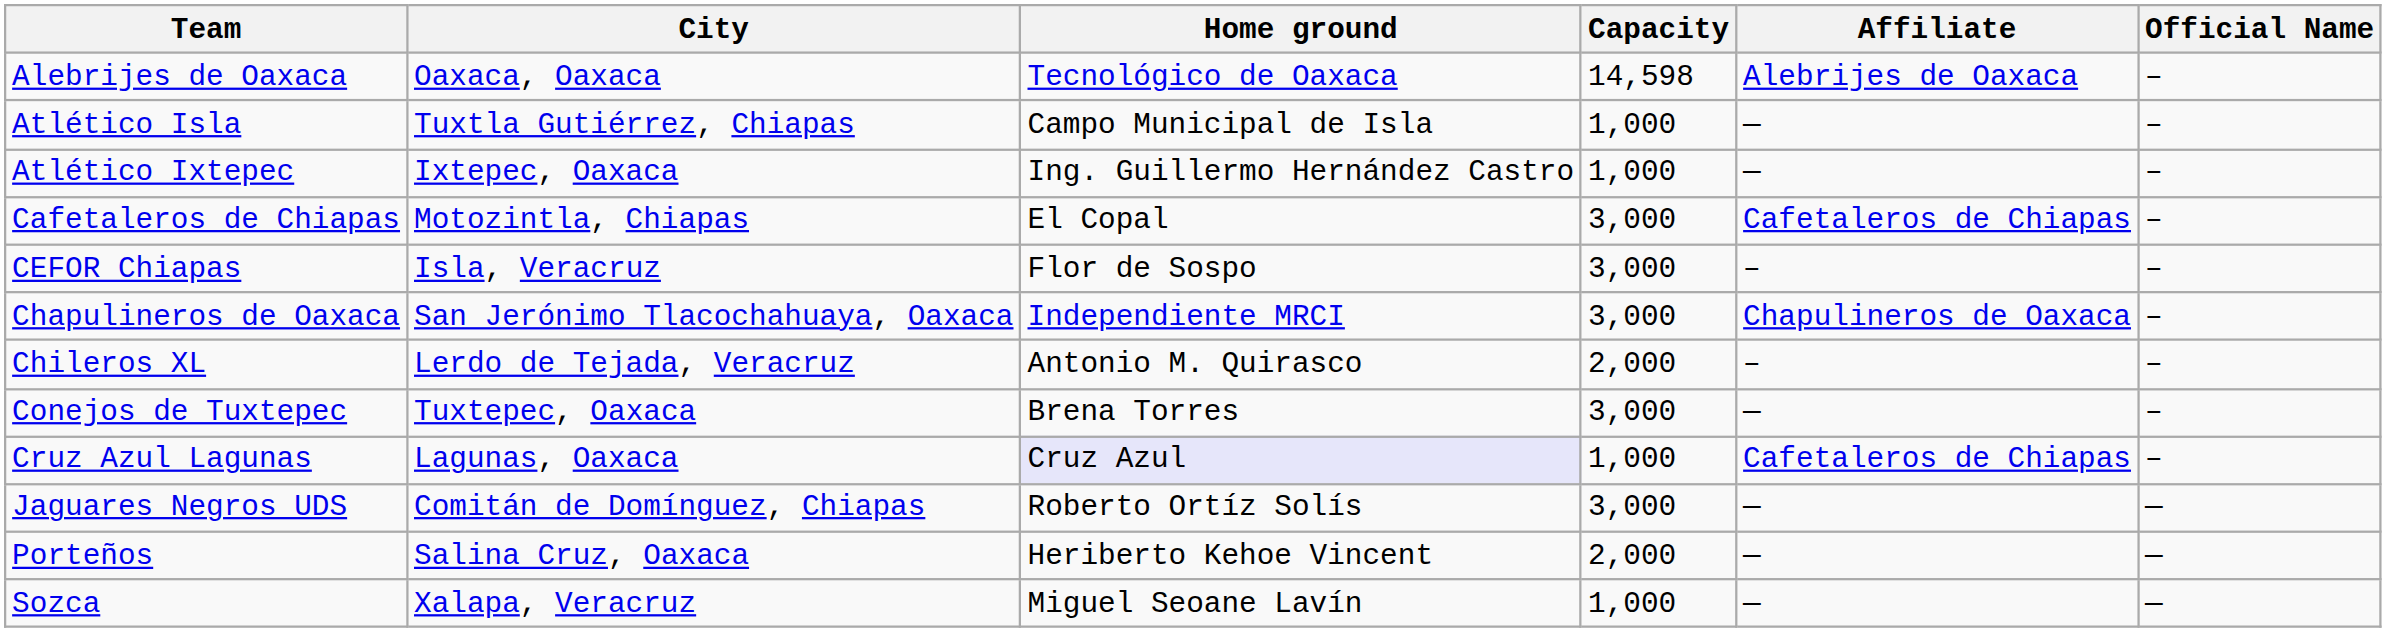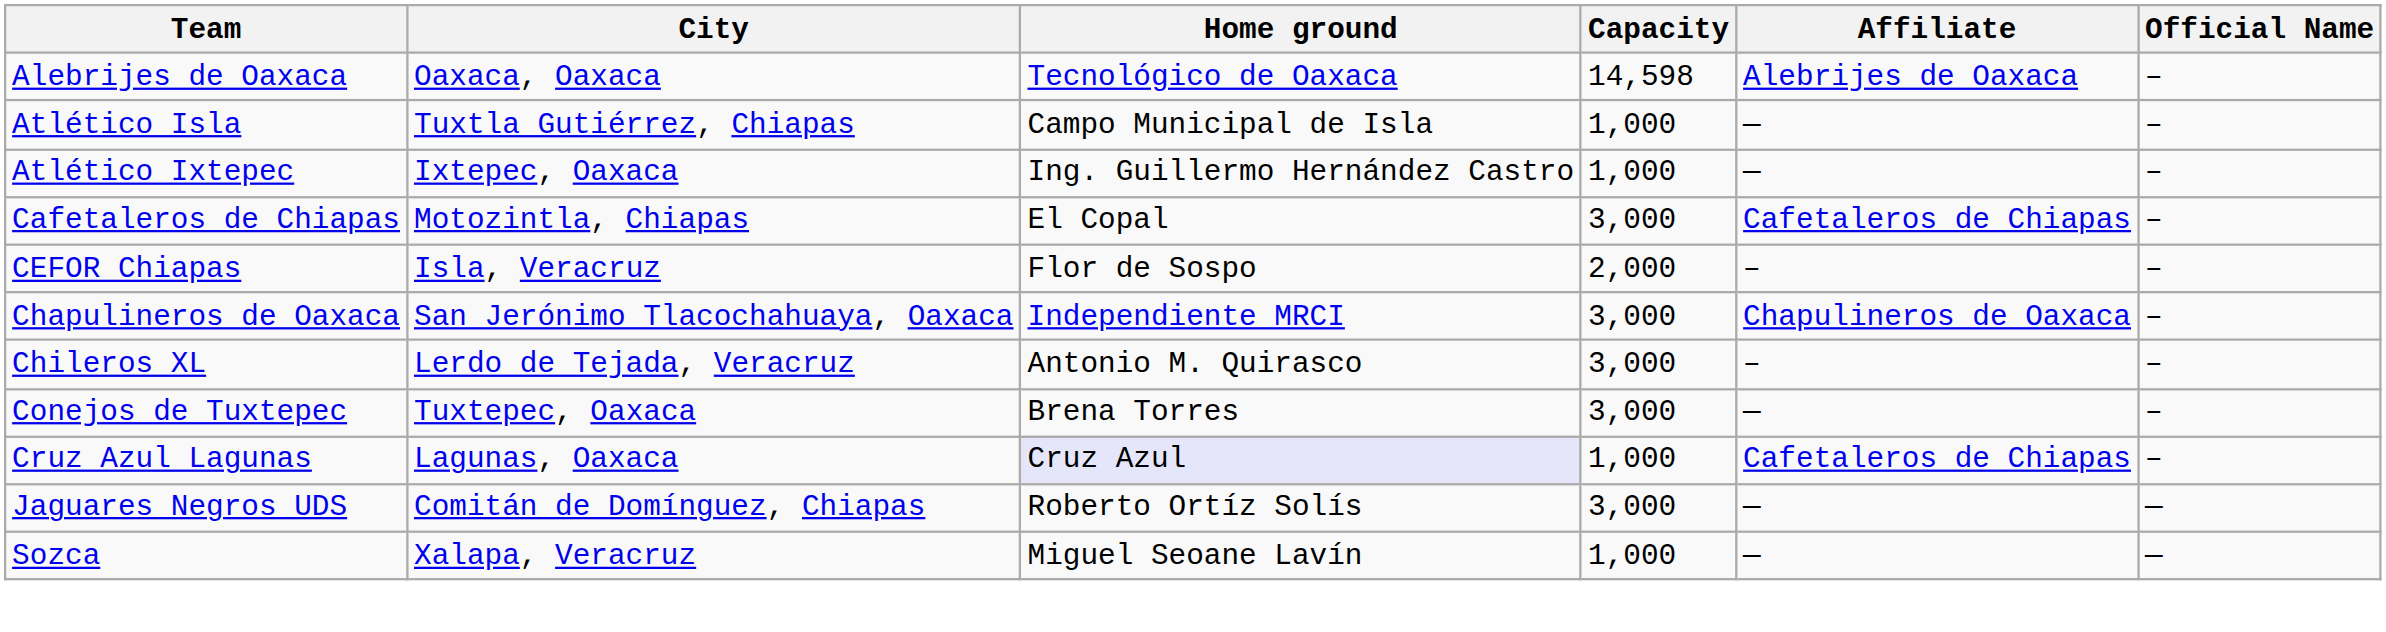 <table class="wikitable sortable">
 <tr>
 <th>Team</th>
 <th>City</th>
 <th>Home ground</th>
 <th>Capacity</th>
 <th>Affiliate</th>
 <th>Official Name</th>
 </tr>
 <tr>
 <td><a href='#'>Alebrijes de Oaxaca</a></td>
 <td><a href='#'>Oaxaca</a>, <a href='#'>Oaxaca</a></td>
 <td><a href='#'>Tecnológico de Oaxaca</a></td>
 <td>14,598</td>
 <td><a href='#'>Alebrijes de Oaxaca</a></td>
 <td>–</td>
 </tr>
 <tr>
 <td><a href='#'>Atlético Isla</a></td>
 <td><a href='#'>Tuxtla Gutiérrez</a>, <a href='#'>Chiapas</a></td>
 <td>Campo Municipal de Isla</td>
 <td>1,000</td>
 <td>—</td>
 <td>–</td>
 </tr>
 <tr>
 <td><a href='#'>Atlético Ixtepec</a></td>
 <td><a href='#'>Ixtepec</a>, <a href='#'>Oaxaca</a></td>
 <td>Ing. Guillermo Hernández Castro</td>
 <td>1,000</td>
 <td>—</td>
 <td>–</td>
 </tr>
 <tr>
 <td><a href='#'>Cafetaleros de Chiapas</a></td>
 <td><a href='#'>Motozintla</a>, <a href='#'>Chiapas</a></td>
 <td>El Copal</td>
 <td>3,000</td>
 <td><a href='#'>Cafetaleros de Chiapas</a></td>
 <td>–</td>
 </tr>
 <tr>
 <td><a href='#'>CEFOR Chiapas</a></td>
 <td><a href='#'>Isla</a>, <a href='#'>Veracruz</a></td>
 <td>Flor de Sospo</td>
-<td>3,000</td>
+<td>2,000</td>
 <td>–</td>
 <td>–</td>
 </tr>
 <tr>
 <td><a href='#'>Chapulineros de Oaxaca</a></td>
 <td><a href='#'>San Jerónimo Tlacochahuaya</a>, <a href='#'>Oaxaca</a></td>
 <td><a href='#'>Independiente MRCI</a></td>
 <td>3,000</td>
 <td><a href='#'>Chapulineros de Oaxaca</a></td>
 <td>–</td>
 </tr>
 <tr>
 <td><a href='#'>Chileros XL</a></td>
 <td><a href='#'>Lerdo de Tejada</a>, <a href='#'>Veracruz</a></td>
 <td>Antonio M. Quirasco</td>
-<td>2,000</td>
+<td>3,000</td>
 <td>–</td>
 <td>–</td>
 </tr>
 <tr>
 <td><a href='#'>Conejos de Tuxtepec</a></td>
 <td><a href='#'>Tuxtepec</a>, <a href='#'>Oaxaca</a></td>
 <td>Brena Torres</td>
 <td>3,000</td>
 <td>—</td>
 <td>–</td>
 </tr>
 <tr>
 <td><a href='#'>Cruz Azul Lagunas</a></td>
 <td><a href='#'>Lagunas</a>, <a href='#'>Oaxaca</a></td>
 <td style="background: lavender;">Cruz Azul</td>
 <td>1,000</td>
 <td><a href='#'>Cafetaleros de Chiapas</a></td>
 <td>–</td>
 </tr>
 <tr>
 <td><a href='#'>Jaguares Negros UDS</a></td>
 <td><a href='#'>Comitán de Domínguez</a>, <a href='#'>Chiapas</a></td>
 <td>Roberto Ortíz Solís</td>
 <td>3,000</td>
 <td>—</td>
 <td>—</td>
 </tr>
 <tr>
-<td><a href='#'>Porteños</a></td>
-<td><a href='#'>Salina Cruz</a>, <a href='#'>Oaxaca</a></td>
-<td>Heriberto Kehoe Vincent</td>
-<td>2,000</td>
-<td>—</td>
-<td>—</td>
-</tr>
-<tr>
 <td><a href='#'>Sozca</a></td>
 <td><a href='#'>Xalapa</a>, <a href='#'>Veracruz</a></td>
 <td>Miguel Seoane Lavín</td>
 <td>1,000</td>
 <td>—</td>
 <td>—</td>
 </tr>
 </table>
